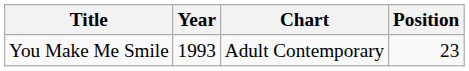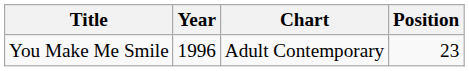 <table class="wikitable">
 <tr>
 <th>Title</th>
 <th>Year</th>
 <th>Chart</th>
 <th>Position</th>
 </tr>
 <tr>
 <td>You Make Me Smile</td>
-<td>1993</td>
+<td>1996</td>
 <td>Adult Contemporary</td>
 <td style="text-align:right">23</td>
 </tr>
 </table>
